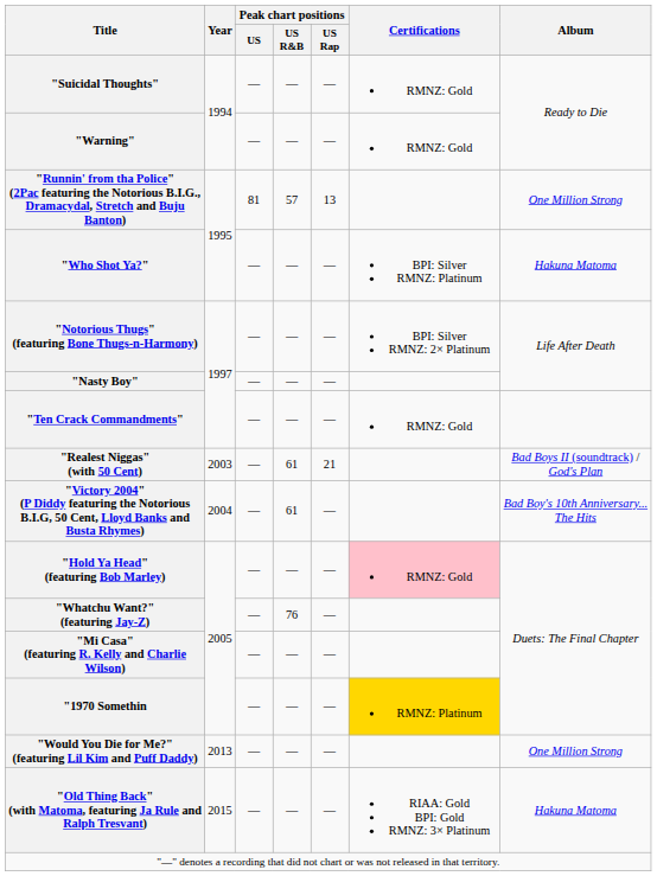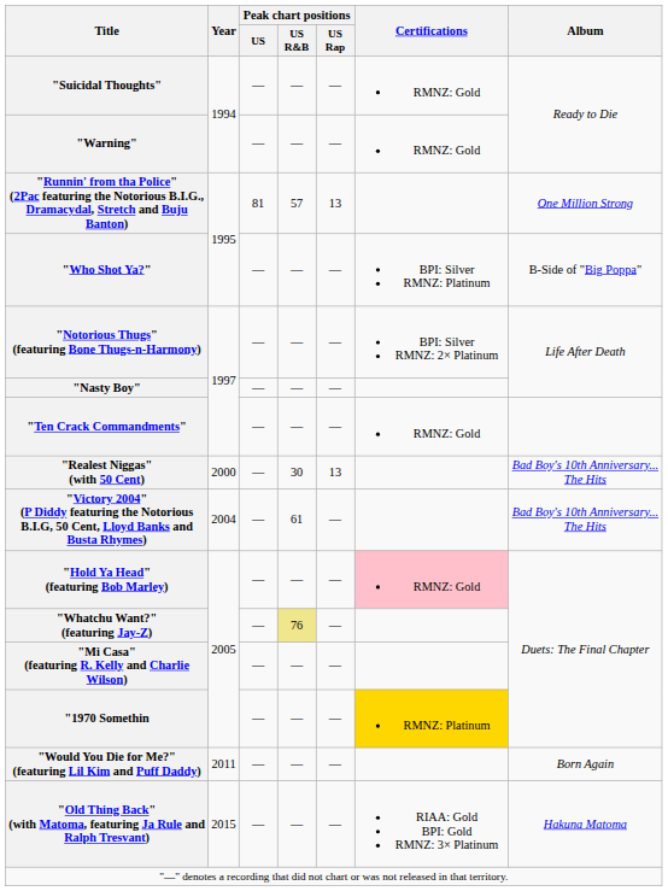 <table class="wikitable plainrowheaders" style="text-align:center;" border="1">
 <tr>
 <th scope="col" rowspan="2" style="width:16em;">Title</th>
 <th scope="col" rowspan="2" style="width:2em;">Year</th>
 <th scope="col" colspan="3">Peak chart positions</th>
 <th scope="col" rowspan="2" style="width:12em;"><a href='#'>Certifications</a></th>
 <th scope="col" rowspan="2" style="width:12em;">Album</th>
 </tr>
 <tr>
 <th scope="col" style="width:3em;font-size:90%;">US</th>
 <th scope="col" style="width:3em;font-size:90%;">US<br>R&B</th>
 <th scope="col" style="width:3em;font-size:90%;">US<br>Rap</th>
 </tr>
 <tr>
 <th scope="row">"Suicidal Thoughts"</th>
 <td rowspan=2>1994</td>
 <td>—</td>
 <td>—</td>
 <td>—</td>
 <td><br><ul><li>RMNZ: Gold</li></ul></td>
 <td rowspan=2><em>Ready to Die</em></td>
 </tr>
 <tr>
 <th scope="row">"Warning"</th>
 <td>—</td>
 <td>—</td>
 <td>—</td>
 <td><br><ul><li>RMNZ: Gold</li></ul></td>
 </tr>
 <tr>
 <th scope="row">"<a href='#'>Runnin' from tha Police</a>"<br><span>(<a href='#'>2Pac</a> featuring the Notorious B.I.G., <a href='#'>Dramacydal</a>, <a href='#'>Stretch</a> and <a href='#'>Buju Banton</a>)</span></th>
 <td rowspan=2>1995</td>
 <td>81</td>
 <td>57</td>
 <td>13</td>
 <td></td>
 <td><em><a href='#'>One Million Strong</a></em></td>
 </tr>
 <tr>
 <th scope="row">"<a href='#'>Who Shot Ya?</a>"</th>
 <td>—</td>
 <td>—</td>
 <td>—</td>
 <td><br><ul><li>BPI: Silver</li><li>RMNZ: Platinum</li></ul></td>
-<td><em><a href='#'>Hakuna Matoma</a></em></td>
+<td>B-Side of "<a href='#'>Big Poppa</a>"</td>
 </tr>
 <tr>
 <th scope="row">"<a href='#'>Notorious Thugs</a>"<br><span>(featuring <a href='#'>Bone Thugs-n-Harmony</a>)</span></th>
 <td rowspan=3>1997</td>
 <td>—</td>
 <td>—</td>
 <td>—</td>
 <td><br><ul><li>BPI: Silver</li><li>RMNZ: 2× Platinum</li></ul></td>
 <td rowspan=2><em>Life After Death</em></td>
 </tr>
 <tr>
 <th scope="row">"Nasty Boy"</th>
 <td>—</td>
 <td>—</td>
 <td>—</td>
 <td></td>
 </tr>
 <tr>
 <th scope="row">"<a href='#'>Ten Crack Commandments</a>"</th>
 <td>—</td>
 <td>—</td>
 <td>—</td>
 <td><br><ul><li>RMNZ: Gold</li></ul></td>
 </tr>
 <tr>
 <th scope="row">"Realest Niggas"<br><span>(with <a href='#'>50 Cent</a>)</span></th>
-<td>2003</td>
+<td>2000</td>
 <td>—</td>
-<td>61</td>
-<td>21</td>
+<td>30</td>
+<td>13</td>
 <td></td>
-<td><a href='#'><em>Bad Boys II</em> (soundtrack)</a> / <em><a href='#'>God's Plan</a></em></td>
+<td><em><a href='#'>Bad Boy's 10th Anniversary... The Hits</a></em></td>
 </tr>
 <tr>
 <th scope="row">"<a href='#'>Victory 2004</a>"<br><span>(<a href='#'>P Diddy</a> featuring the Notorious B.I.G, 50 Cent, <a href='#'>Lloyd Banks</a> and <a href='#'>Busta Rhymes</a>)</span></th>
 <td>2004</td>
 <td>—</td>
 <td>61</td>
 <td>—</td>
 <td></td>
 <td><em><a href='#'>Bad Boy's 10th Anniversary... The Hits</a></em></td>
 </tr>
 <tr>
 <th scope="row">"<a href='#'>Hold Ya Head</a>"<br><span>(featuring <a href='#'>Bob Marley</a>)</span></th>
 <td rowspan=4>2005</td>
 <td>—</td>
 <td>—</td>
 <td>—</td>
 <td style="background: pink;"><br><ul><li>RMNZ: Gold</li></ul></td>
 <td rowspan=4><em>Duets: The Final Chapter</em></td>
 </tr>
 <tr>
 <th scope="row">"Whatchu Want?"<br><span>(featuring <a href='#'>Jay-Z</a>)</span></th>
 <td>—</td>
-<td>76</td>
+<td style="background: khaki;">76</td>
 <td>—</td>
 <td></td>
 </tr>
 <tr>
 <th scope="row">"Mi Casa"<br><span>(featuring <a href='#'>R. Kelly</a> and <a href='#'>Charlie Wilson</a>)</span></th>
 <td>—</td>
 <td>—</td>
 <td>—</td>
 <td></td>
 </tr>
 <tr>
 <th scope="row">"1970 Somethin</th>
 <td>—</td>
 <td>—</td>
 <td>—</td>
 <td style="background: gold;"><br><ul><li>RMNZ: Platinum</li></ul></td>
 </tr>
 <tr>
 <th scope="row">"Would You Die for Me?"<br><span>(featuring <a href='#'>Lil Kim</a> and <a href='#'>Puff Daddy</a>)</span></th>
-<td>2013</td>
+<td>2011</td>
 <td>—</td>
 <td>—</td>
 <td>—</td>
 <td></td>
-<td><em><a href='#'>One Million Strong</a></em></td>
+<td><em>Born Again</em></td>
 </tr>
 <tr>
 <th scope="row">"<a href='#'>Old Thing Back</a>"<br><span>(with <a href='#'>Matoma</a>, featuring <a href='#'>Ja Rule</a> and <a href='#'>Ralph Tresvant</a>)</span></th>
 <td>2015</td>
 <td>—</td>
 <td>—</td>
 <td>—</td>
 <td><br><ul><li>RIAA: Gold</li><li>BPI: Gold</li><li>RMNZ: 3× Platinum</li></ul></td>
 <td><em><a href='#'>Hakuna Matoma</a></em></td>
 </tr>
 <tr>
 <td colspan="15" style="font-size:90%">"—" denotes a recording that did not chart or was not released in that territory.</td>
 </tr>
 </table>
